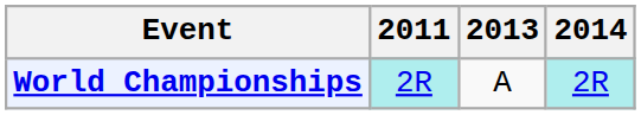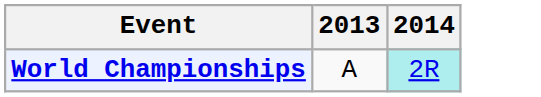 <table class="wikitable" style="font-size: 90%; text-align:center">
 <tr>
 <th>Event</th>
-<th>2011</th>
 <th>2013</th>
 <th>2014</th>
 </tr>
 <tr>
 <td bgcolor="#ECF2FF"; align="left"><strong><a href='#'>World Championships</a></strong></td>
-<td bgcolor=AFEEEE><a href='#'>2R</a></td>
 <td>A</td>
 <td bgcolor=AFEEEE><a href='#'>2R</a></td>
 </tr>
 </table>
